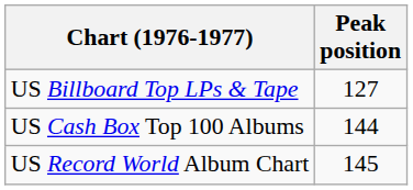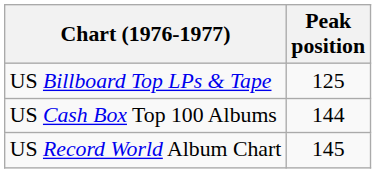 <table class="wikitable">
 <tr>
 <th>Chart (1976-1977)</th>
 <th>Peak<br>position</th>
 </tr>
 <tr>
 <td>US <a href='#'><em>Billboard Top LPs & Tape</em></a></td>
-<td align=center>127</td>
+<td align=center>125</td>
 </tr>
 <tr>
 <td>US <em><a href='#'>Cash Box</a></em> Top 100 Albums</td>
 <td align=center>144</td>
 </tr>
 <tr>
 <td>US <em><a href='#'>Record World</a></em> Album Chart</td>
 <td align=center>145</td>
 </tr>
 </table>
